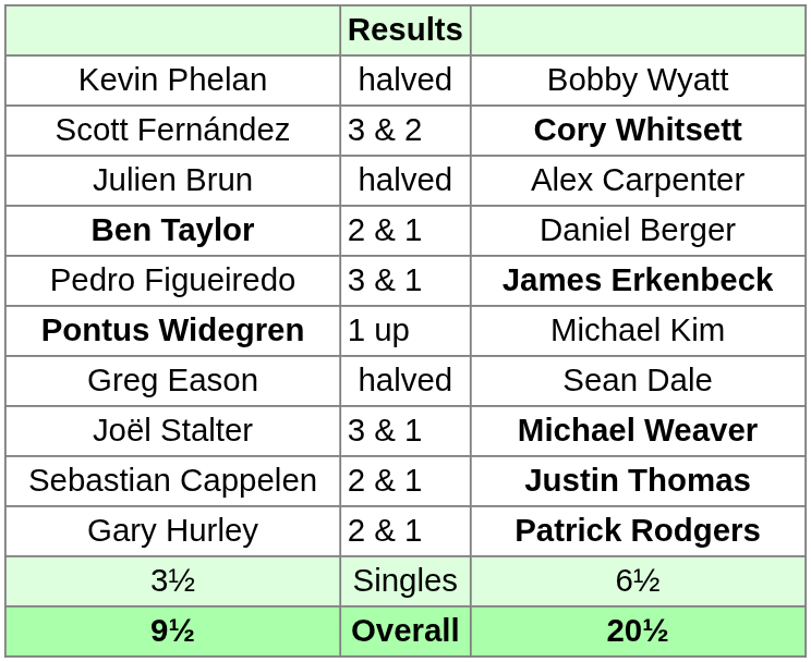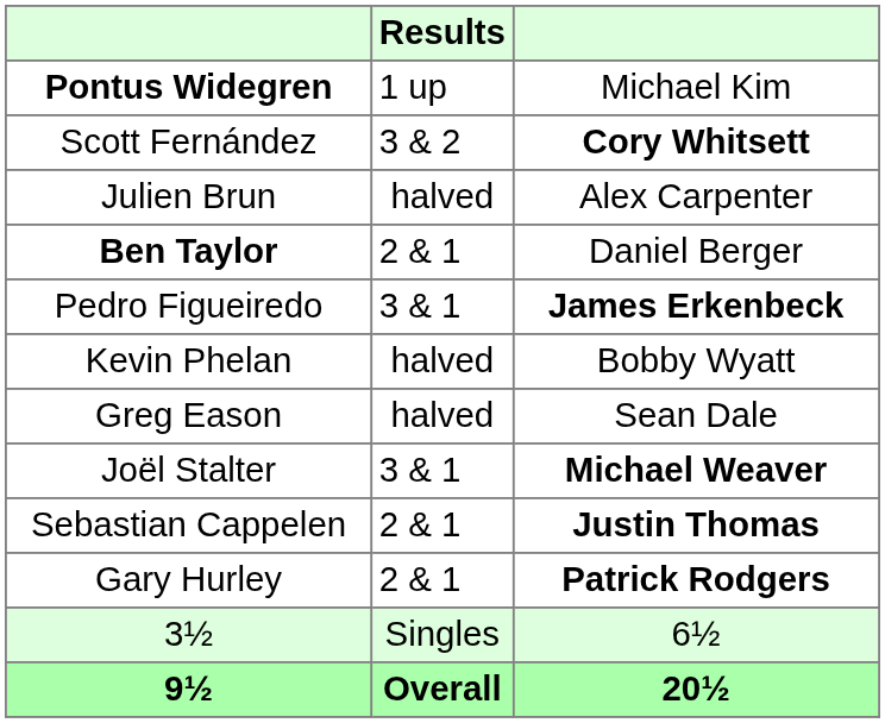 <table border="1" cellpadding="3" style="border-collapse:collapse; text-align:center;">
 <tr style="background:#ddffdd;">
 <th width=160></th>
 <th>Results</th>
 <th width=160></th>
 </tr>
 <tr>
-<td>Kevin Phelan</td>
-<td>halved</td>
-<td>Bobby Wyatt</td>
+<td><strong>Pontus Widegren</strong></td>
+<td align=left> 1 up</td>
+<td>Michael Kim</td>
 </tr>
 <tr>
 <td>Scott Fernández</td>
 <td align=left> 3 & 2</td>
 <td><strong>Cory Whitsett</strong></td>
 </tr>
 <tr>
 <td>Julien Brun</td>
 <td>halved</td>
 <td>Alex Carpenter</td>
 </tr>
 <tr>
 <td><strong>Ben Taylor</strong></td>
 <td align=left> 2 & 1</td>
 <td>Daniel Berger</td>
 </tr>
 <tr>
 <td>Pedro Figueiredo</td>
 <td align=left> 3 & 1</td>
 <td><strong>James Erkenbeck</strong></td>
 </tr>
 <tr>
-<td><strong>Pontus Widegren</strong></td>
-<td align=left> 1 up</td>
-<td>Michael Kim</td>
+<td>Kevin Phelan</td>
+<td>halved</td>
+<td>Bobby Wyatt</td>
 </tr>
 <tr>
 <td>Greg Eason</td>
 <td>halved</td>
 <td>Sean Dale</td>
 </tr>
 <tr>
 <td>Joël Stalter</td>
 <td align=left> 3 & 1</td>
 <td><strong>Michael Weaver</strong></td>
 </tr>
 <tr>
 <td>Sebastian Cappelen</td>
 <td align=left> 2 & 1</td>
 <td><strong>Justin Thomas</strong></td>
 </tr>
 <tr>
 <td>Gary Hurley</td>
 <td align=left> 2 & 1</td>
 <td><strong>Patrick Rodgers</strong></td>
 </tr>
 <tr style="background:#ddffdd;">
 <td>3½</td>
 <td>Singles</td>
 <td>6½</td>
 </tr>
 <tr style="background:#aaffaa;">
 <th>9½</th>
 <th>Overall</th>
 <th>20½</th>
 </tr>
 </table>
